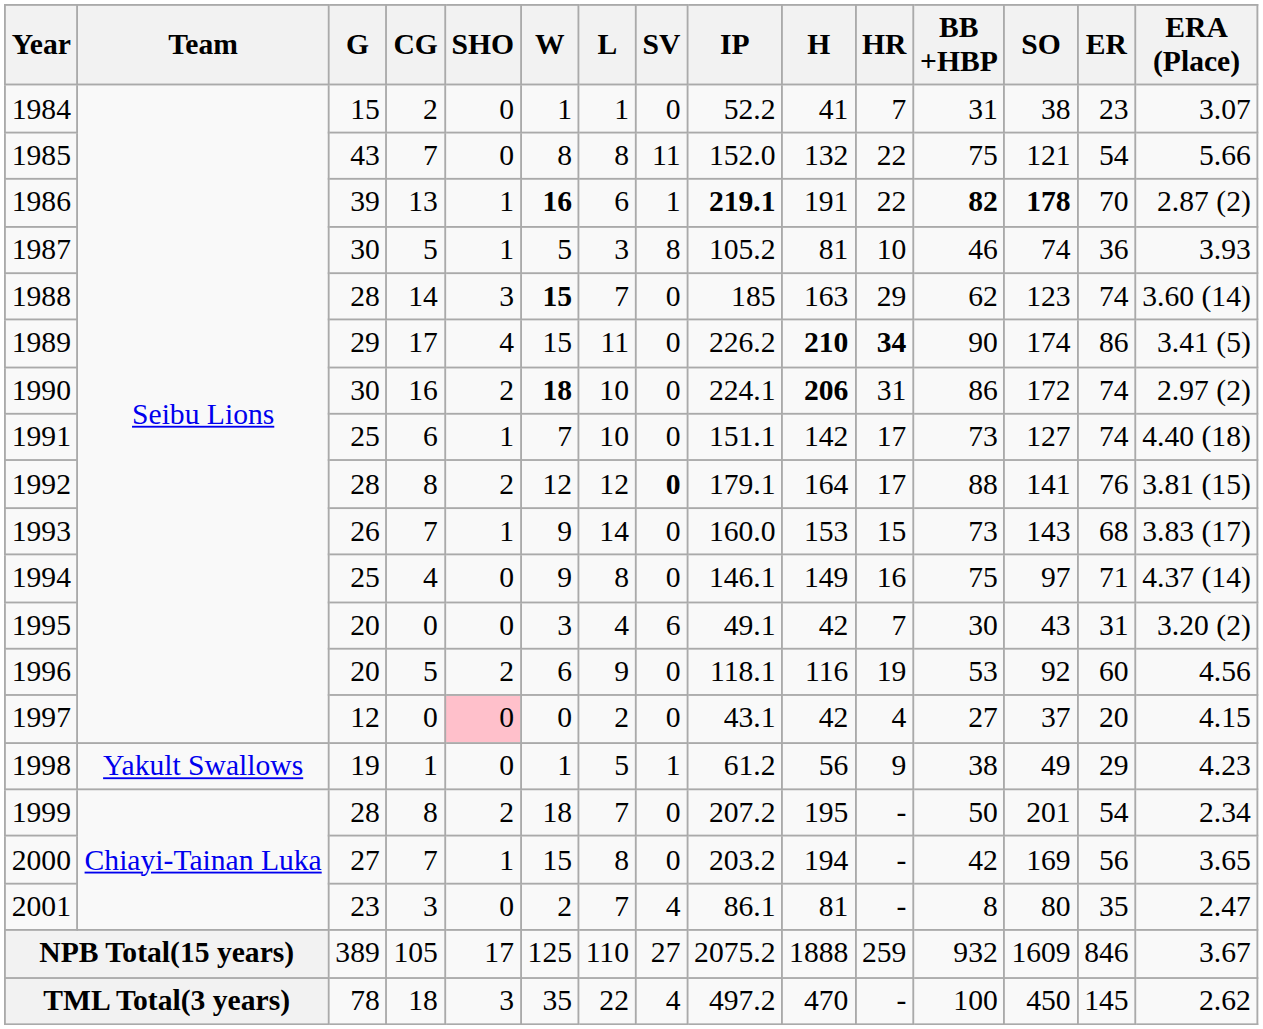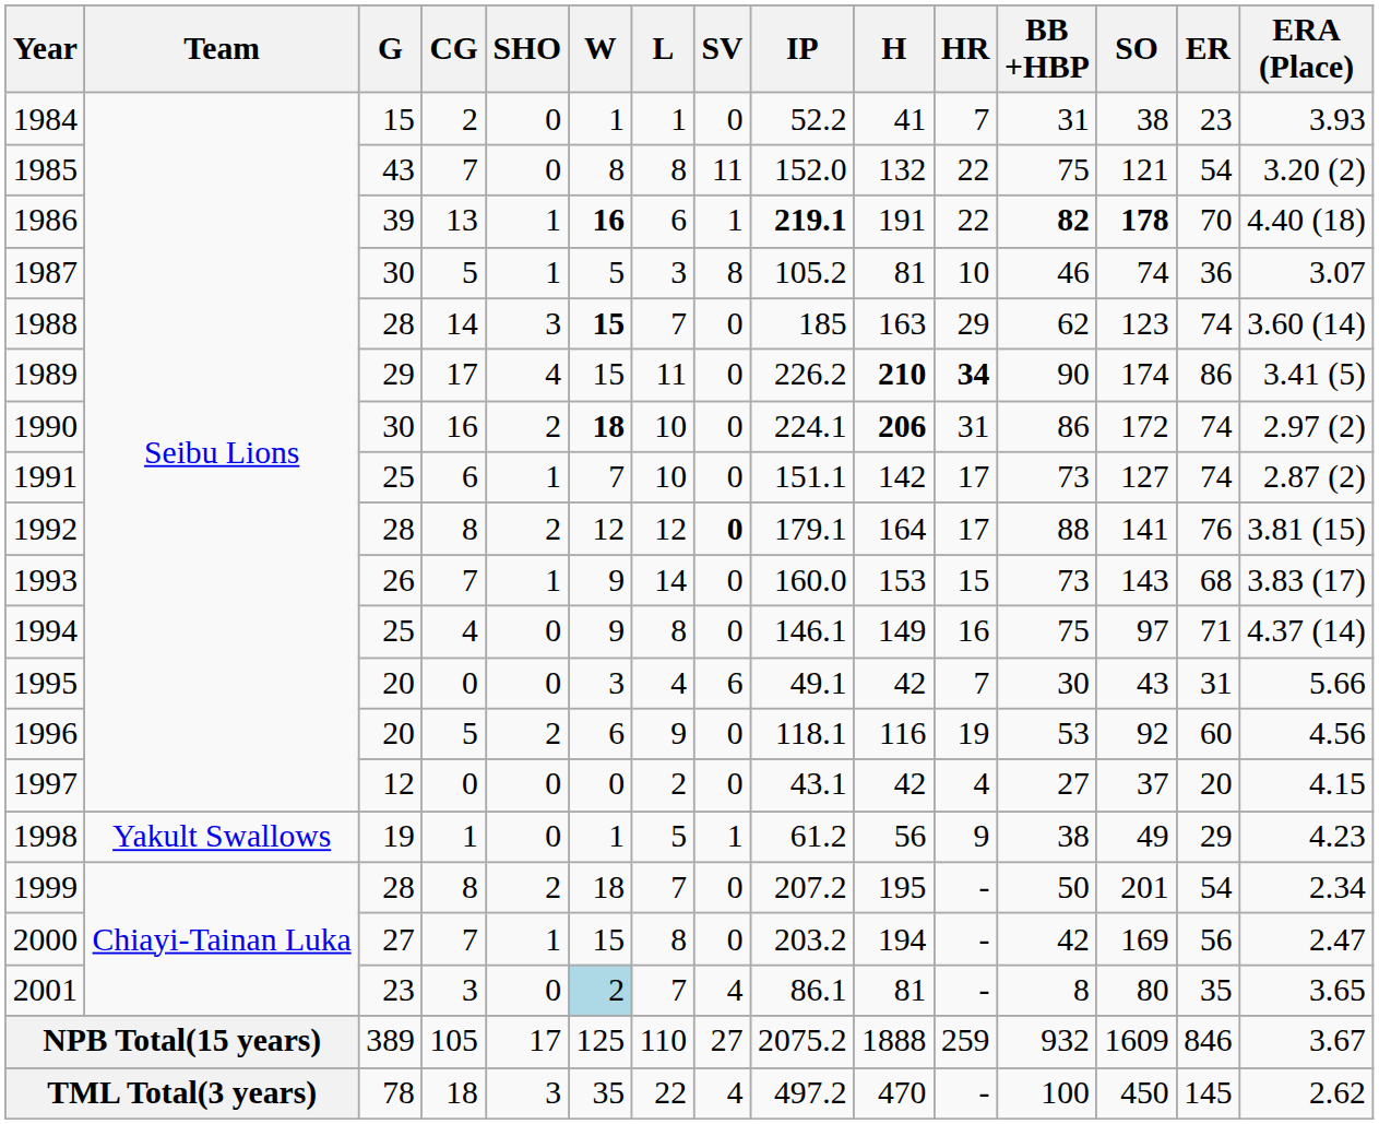 <table class="wikitable">
 <tr>
 <th>Year</th>
 <th>Team</th>
 <th>G</th>
 <th>CG</th>
 <th>SHO</th>
 <th>W</th>
 <th>L</th>
 <th>SV</th>
 <th>IP</th>
 <th>H</th>
 <th>HR</th>
 <th>BB<br>+HBP</th>
 <th>SO</th>
 <th>ER</th>
 <th>ERA<br>(Place)</th>
 </tr>
 <tr style="text-align: right;">
 <td>1984</td>
 <td rowspan="14" style="text-align: center;"><a href='#'>Seibu Lions</a></td>
 <td>15</td>
 <td>2</td>
 <td>0</td>
 <td>1</td>
 <td>1</td>
 <td>0</td>
 <td>52.2</td>
 <td>41</td>
 <td>7</td>
 <td>31</td>
 <td>38</td>
 <td>23</td>
-<td>3.07</td>
+<td>3.93</td>
 </tr>
 <tr style="text-align: right;">
 <td>1985</td>
 <td>43</td>
 <td>7</td>
 <td>0</td>
 <td>8</td>
 <td>8</td>
 <td>11</td>
 <td>152.0</td>
 <td>132</td>
 <td>22</td>
 <td>75</td>
 <td>121</td>
 <td>54</td>
-<td>5.66</td>
+<td>3.20 (2)</td>
 </tr>
 <tr style="text-align: right;">
 <td>1986</td>
 <td>39</td>
 <td>13</td>
 <td>1</td>
 <td><strong>16</strong></td>
 <td>6</td>
 <td>1</td>
 <td><strong>219.1</strong></td>
 <td>191</td>
 <td>22</td>
 <td><strong>82</strong></td>
 <td><strong>178</strong></td>
 <td>70</td>
-<td>2.87 (2)</td>
+<td>4.40 (18)</td>
 </tr>
 <tr style="text-align: right;">
 <td>1987</td>
 <td>30</td>
 <td>5</td>
 <td>1</td>
 <td>5</td>
 <td>3</td>
 <td>8</td>
 <td>105.2</td>
 <td>81</td>
 <td>10</td>
 <td>46</td>
 <td>74</td>
 <td>36</td>
-<td>3.93</td>
+<td>3.07</td>
 </tr>
 <tr style="text-align: right;">
 <td>1988</td>
 <td>28</td>
 <td>14</td>
 <td>3</td>
 <td><strong>15</strong></td>
 <td>7</td>
 <td>0</td>
 <td>185</td>
 <td>163</td>
 <td>29</td>
 <td>62</td>
 <td>123</td>
 <td>74</td>
 <td>3.60 (14)</td>
 </tr>
 <tr style="text-align: right;">
 <td>1989</td>
 <td>29</td>
 <td>17</td>
 <td>4</td>
 <td>15</td>
 <td>11</td>
 <td>0</td>
 <td>226.2</td>
 <td><strong>210</strong></td>
 <td><strong>34</strong></td>
 <td>90</td>
 <td>174</td>
 <td>86</td>
 <td>3.41 (5)</td>
 </tr>
 <tr style="text-align: right;">
 <td>1990</td>
 <td>30</td>
 <td>16</td>
 <td>2</td>
 <td><strong>18</strong></td>
 <td>10</td>
 <td>0</td>
 <td>224.1</td>
 <td><strong>206</strong></td>
 <td>31</td>
 <td>86</td>
 <td>172</td>
 <td>74</td>
 <td>2.97 (2)</td>
 </tr>
 <tr style="text-align: right;">
 <td>1991</td>
 <td>25</td>
 <td>6</td>
 <td>1</td>
 <td>7</td>
 <td>10</td>
 <td>0</td>
 <td>151.1</td>
 <td>142</td>
 <td>17</td>
 <td>73</td>
 <td>127</td>
 <td>74</td>
-<td>4.40 (18)</td>
+<td>2.87 (2)</td>
 </tr>
 <tr style="text-align: right;">
 <td>1992</td>
 <td>28</td>
 <td>8</td>
 <td>2</td>
 <td>12</td>
 <td>12</td>
 <td><strong>0</strong></td>
 <td>179.1</td>
 <td>164</td>
 <td>17</td>
 <td>88</td>
 <td>141</td>
 <td>76</td>
 <td>3.81 (15)</td>
 </tr>
 <tr style="text-align: right;">
 <td>1993</td>
 <td>26</td>
 <td>7</td>
 <td>1</td>
 <td>9</td>
 <td>14</td>
 <td>0</td>
 <td>160.0</td>
 <td>153</td>
 <td>15</td>
 <td>73</td>
 <td>143</td>
 <td>68</td>
 <td>3.83 (17)</td>
 </tr>
 <tr style="text-align: right;">
 <td>1994</td>
 <td>25</td>
 <td>4</td>
 <td>0</td>
 <td>9</td>
 <td>8</td>
 <td>0</td>
 <td>146.1</td>
 <td>149</td>
 <td>16</td>
 <td>75</td>
 <td>97</td>
 <td>71</td>
 <td>4.37 (14)</td>
 </tr>
 <tr style="text-align: right;">
 <td>1995</td>
 <td>20</td>
 <td>0</td>
 <td>0</td>
 <td>3</td>
 <td>4</td>
 <td>6</td>
 <td>49.1</td>
 <td>42</td>
 <td>7</td>
 <td>30</td>
 <td>43</td>
 <td>31</td>
-<td>3.20 (2)</td>
+<td>5.66</td>
 </tr>
 <tr style="text-align: right;">
 <td>1996</td>
 <td>20</td>
 <td>5</td>
 <td>2</td>
 <td>6</td>
 <td>9</td>
 <td>0</td>
 <td>118.1</td>
 <td>116</td>
 <td>19</td>
 <td>53</td>
 <td>92</td>
 <td>60</td>
 <td>4.56</td>
 </tr>
 <tr style="text-align: right;">
 <td>1997</td>
 <td>12</td>
 <td>0</td>
-<td style="background: pink;">0</td>
+<td>0</td>
 <td>0</td>
 <td>2</td>
 <td>0</td>
 <td>43.1</td>
 <td>42</td>
 <td>4</td>
 <td>27</td>
 <td>37</td>
 <td>20</td>
 <td>4.15</td>
 </tr>
 <tr style="text-align: right;">
 <td>1998</td>
 <td style="text-align: center;"><a href='#'>Yakult Swallows</a></td>
 <td>19</td>
 <td>1</td>
 <td>0</td>
 <td>1</td>
 <td>5</td>
 <td>1</td>
 <td>61.2</td>
 <td>56</td>
 <td>9</td>
 <td>38</td>
 <td>49</td>
 <td>29</td>
 <td>4.23</td>
 </tr>
 <tr style="text-align: right;">
 <td>1999</td>
 <td rowspan="3" style="text-align: center;"><a href='#'>Chiayi-Tainan Luka</a></td>
 <td>28</td>
 <td>8</td>
 <td>2</td>
 <td>18</td>
 <td>7</td>
 <td>0</td>
 <td>207.2</td>
 <td>195</td>
 <td>-</td>
 <td>50</td>
 <td>201</td>
 <td>54</td>
 <td>2.34</td>
 </tr>
 <tr style="text-align: right;">
 <td>2000</td>
 <td>27</td>
 <td>7</td>
 <td>1</td>
 <td>15</td>
 <td>8</td>
 <td>0</td>
 <td>203.2</td>
 <td>194</td>
 <td>-</td>
 <td>42</td>
 <td>169</td>
 <td>56</td>
-<td>3.65</td>
+<td>2.47</td>
 </tr>
 <tr style="text-align: right;">
 <td>2001</td>
 <td>23</td>
 <td>3</td>
 <td>0</td>
-<td>2</td>
+<td style="background: lightblue;">2</td>
 <td>7</td>
 <td>4</td>
 <td>86.1</td>
 <td>81</td>
 <td>-</td>
 <td>8</td>
 <td>80</td>
 <td>35</td>
-<td>2.47</td>
+<td>3.65</td>
 </tr>
 <tr style="text-align: right;">
 <th colspan="2">NPB Total(15 years)</th>
 <td>389</td>
 <td>105</td>
 <td>17</td>
 <td>125</td>
 <td>110</td>
 <td>27</td>
 <td>2075.2</td>
 <td>1888</td>
 <td>259</td>
 <td>932</td>
 <td>1609</td>
 <td>846</td>
 <td>3.67</td>
 </tr>
 <tr style="text-align: right;">
 <th colspan="2">TML Total(3 years)</th>
 <td>78</td>
 <td>18</td>
 <td>3</td>
 <td>35</td>
 <td>22</td>
 <td>4</td>
 <td>497.2</td>
 <td>470</td>
 <td>-</td>
 <td>100</td>
 <td>450</td>
 <td>145</td>
 <td>2.62</td>
 </tr>
 </table>
